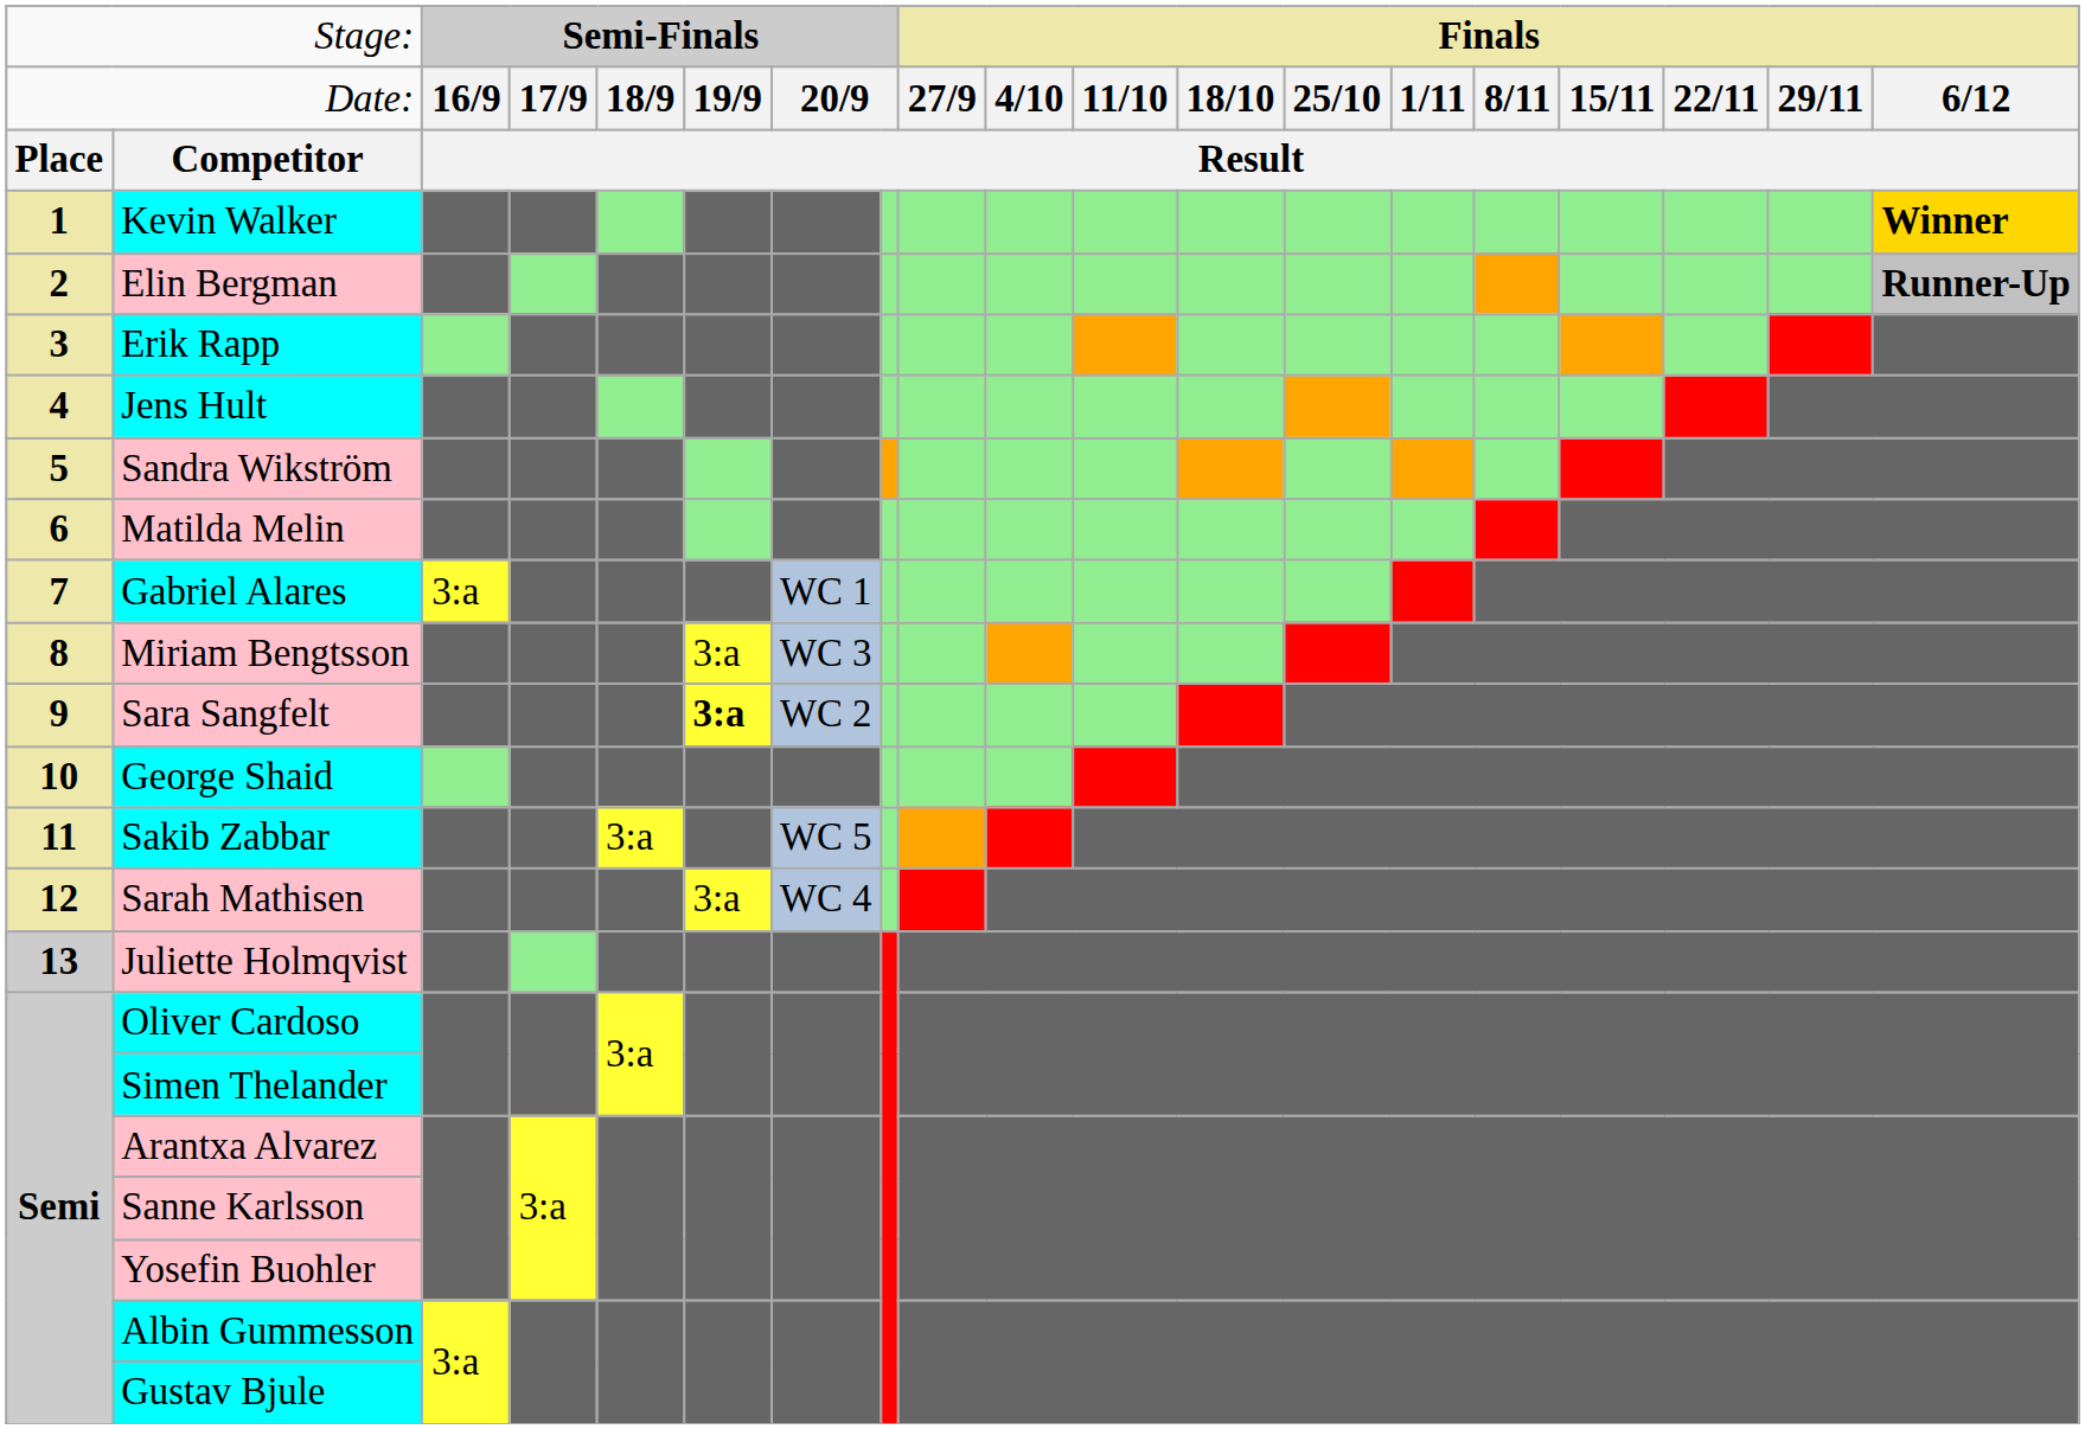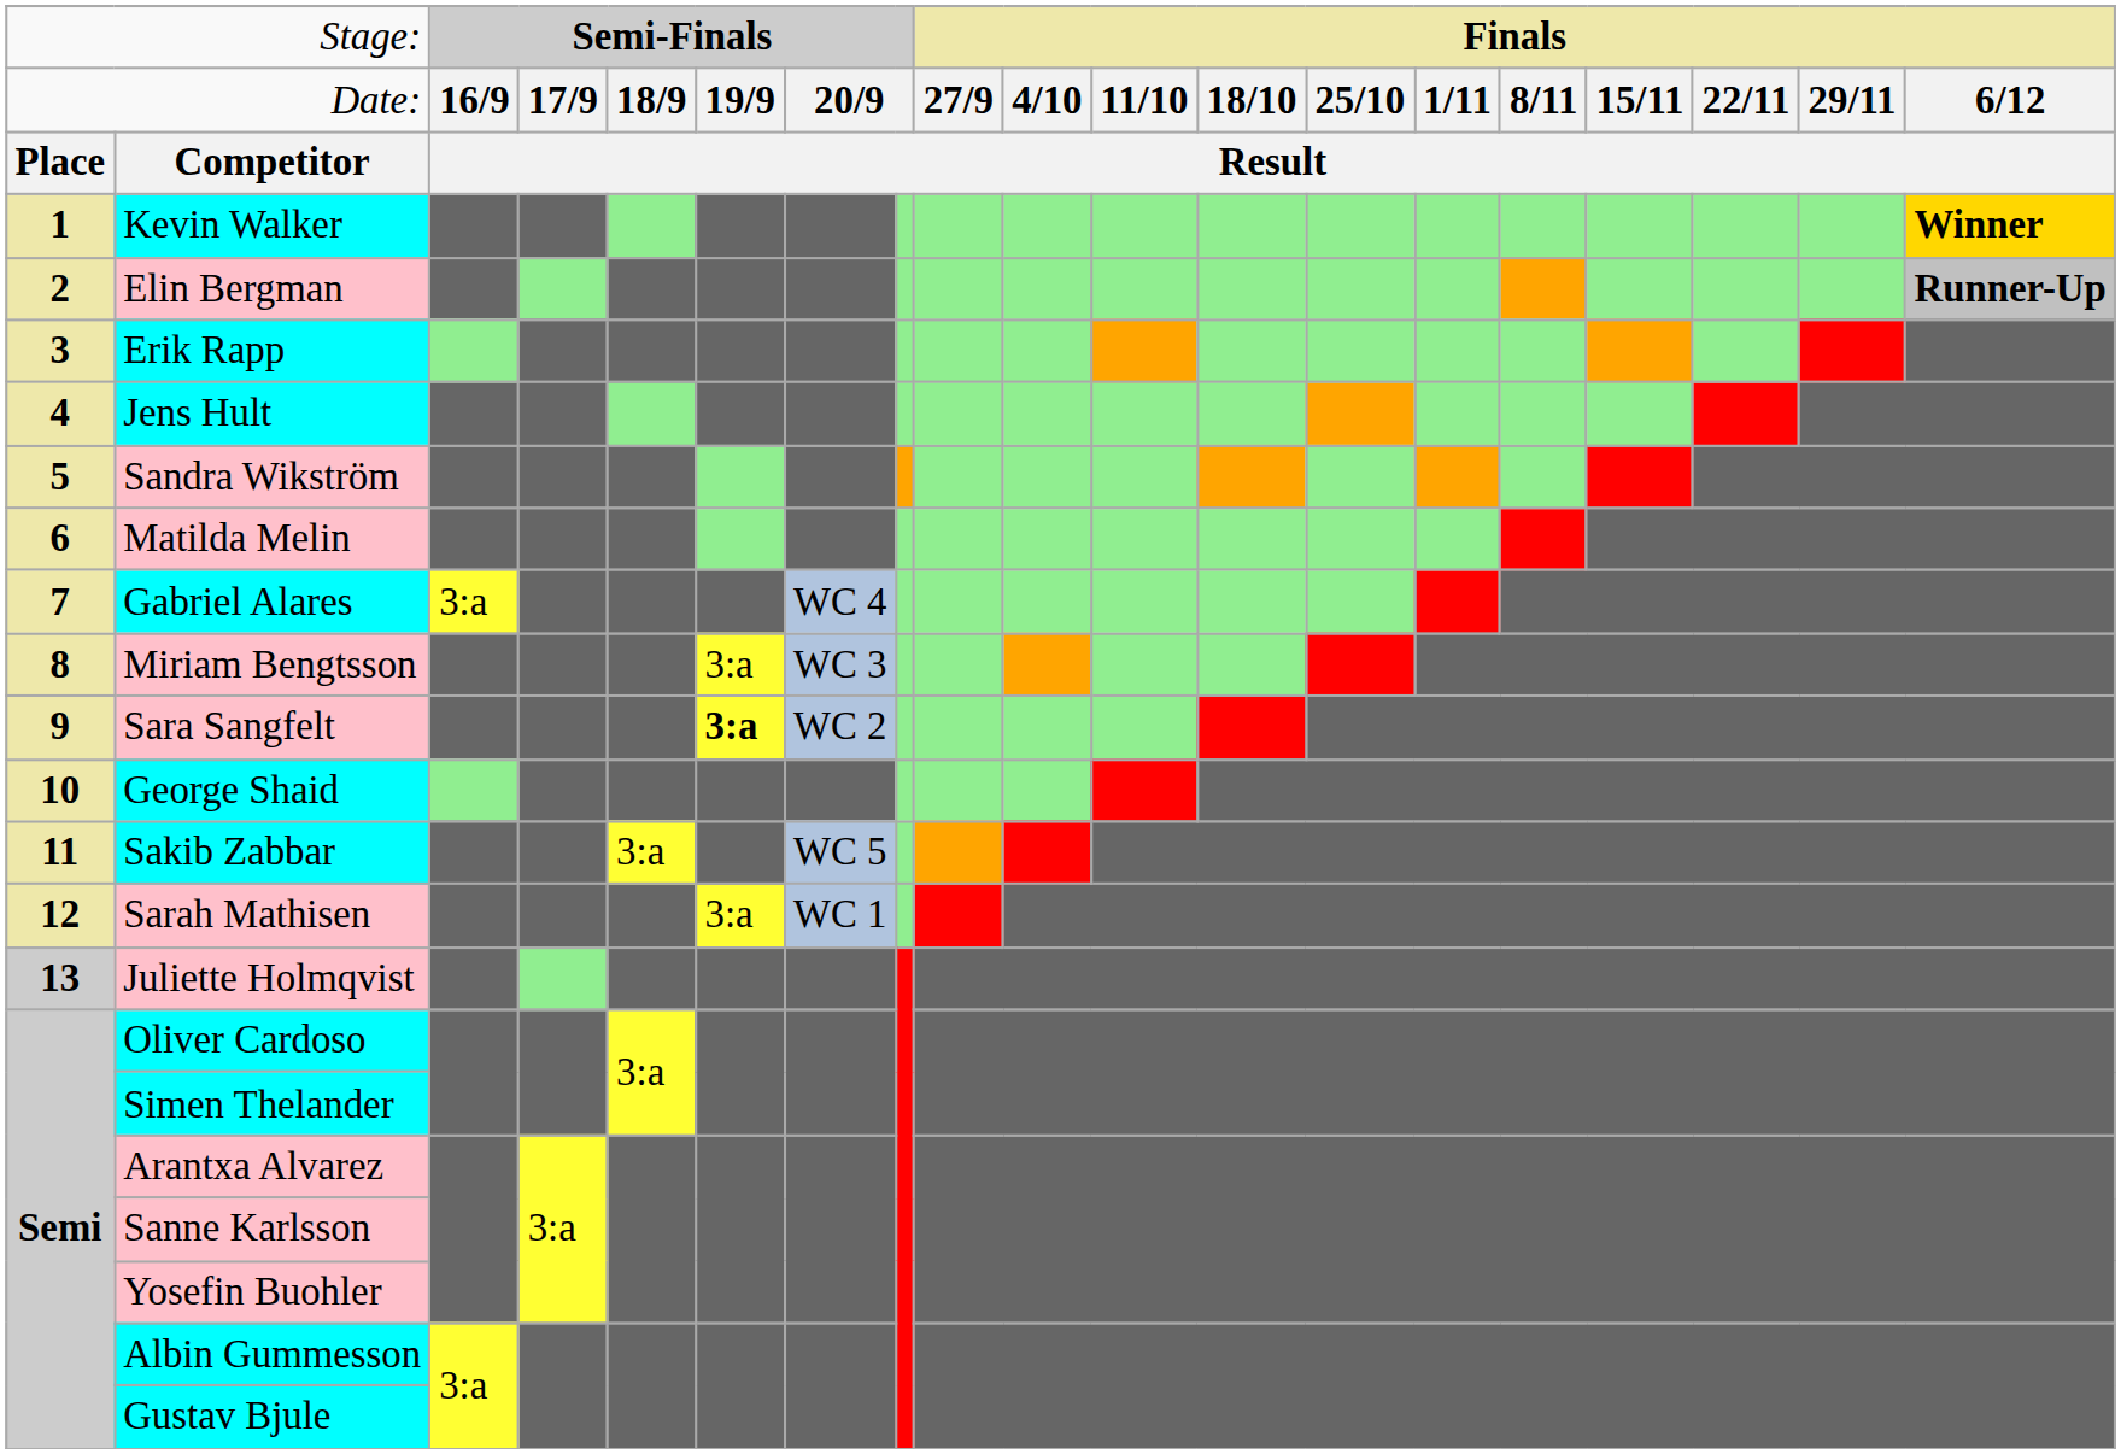 <table class="wikitable" align="center" style="margin:1em auto;">
 <tr>
 <td colspan="2" align="right"><em>Stage:</em></td>
 <td colspan="6" bgcolor="CCCCCC" align="Center"><strong>Semi-Finals</strong></td>
 <td colspan="11" bgcolor="palegoldenrod" align="Center"><strong>Finals</strong></td>
 </tr>
 <tr>
 <td colspan="2" align="right"><em>Date:</em></td>
 <th>16/9</th>
 <th>17/9</th>
 <th>18/9</th>
 <th>19/9</th>
 <th colspan=2>20/9</th>
 <th>27/9</th>
 <th>4/10</th>
 <th>11/10</th>
 <th>18/10</th>
 <th>25/10</th>
 <th>1/11</th>
 <th>8/11</th>
 <th>15/11</th>
 <th>22/11</th>
 <th>29/11</th>
 <th>6/12</th>
 </tr>
 <tr>
 <th>Place</th>
 <th>Competitor</th>
 <th colspan="19" align="center">Result</th>
 </tr>
 <tr>
 <td bgcolor="palegoldenrod" align="center"><strong>1</strong></td>
 <td bgcolor="cyan">Kevin Walker</td>
 <td bgcolor="666666"></td>
 <td bgcolor="666666"></td>
 <td style="background:lightgreen;"></td>
 <td bgcolor="666666"></td>
 <td bgcolor="666666"></td>
 <td style="background:lightgreen;"></td>
 <td style="background:lightgreen;"></td>
 <td style="background:lightgreen;"></td>
 <td style="background:lightgreen;"></td>
 <td style="background:lightgreen;"></td>
 <td style="background:lightgreen;"></td>
 <td style="background:lightgreen;"></td>
 <td style="background:lightgreen;"></td>
 <td style="background:lightgreen;"></td>
 <td style="background:lightgreen;"></td>
 <td style="background:lightgreen;"></td>
 <td Style="background: Gold"><strong>Winner</strong></td>
 </tr>
 <tr>
 <td bgcolor="palegoldenrod" align="center"><strong>2</strong></td>
 <td bgcolor="pink">Elin Bergman</td>
 <td bgcolor="666666"></td>
 <td style="background:lightgreen;"></td>
 <td bgcolor="666666"></td>
 <td bgcolor="666666"></td>
 <td bgcolor="666666"></td>
 <td style="background:lightgreen;"></td>
 <td style="background:lightgreen;"></td>
 <td style="background:lightgreen;"></td>
 <td style="background:lightgreen;"></td>
 <td style="background:lightgreen;"></td>
 <td style="background:lightgreen;"></td>
 <td style="background:lightgreen;"></td>
 <td style="background:Orange;"></td>
 <td style="background:lightgreen;"></td>
 <td style="background:lightgreen;"></td>
 <td style="background:lightgreen;"></td>
 <td Style="background: silver"><strong>Runner-Up</strong></td>
 </tr>
 <tr>
 <td bgcolor="palegoldenrod" align="center"><strong>3</strong></td>
 <td bgcolor="cyan">Erik Rapp</td>
 <td style="background:lightgreen;"></td>
 <td bgcolor="666666"></td>
 <td bgcolor="666666"></td>
 <td bgcolor="666666"></td>
 <td bgcolor="666666"></td>
 <td style="background:lightgreen;"></td>
 <td style="background:lightgreen;"></td>
 <td style="background:lightgreen;"></td>
 <td style="background:orange;"></td>
 <td style="background:lightgreen;"></td>
 <td style="background:lightgreen;"></td>
 <td style="background:lightgreen;"></td>
 <td style="background:lightgreen;"></td>
 <td style="background:orange;"></td>
 <td style="background:lightgreen;"></td>
 <td style="background:red;"></td>
 <td bgcolor="666666"></td>
 </tr>
 <tr>
 <td bgcolor="palegoldenrod" align="center"><strong>4</strong></td>
 <td bgcolor="cyan">Jens Hult</td>
 <td bgcolor="666666"></td>
 <td bgcolor="666666"></td>
 <td style="background:lightgreen;"></td>
 <td bgcolor="666666"></td>
 <td bgcolor="666666"></td>
 <td style="background:lightgreen;"></td>
 <td style="background:lightgreen;"></td>
 <td style="background:lightgreen;"></td>
 <td style="background:lightgreen;"></td>
 <td style="background:lightgreen;"></td>
 <td style="background:orange;"></td>
 <td style="background:lightgreen;"></td>
 <td style="background:lightgreen;"></td>
 <td style="background:lightgreen;"></td>
 <td style="background:red;"></td>
 <td bgcolor="666666" colspan=3></td>
 </tr>
 <tr>
 <td bgcolor="palegoldenrod" align="center"><strong>5</strong></td>
 <td bgcolor="pink">Sandra Wikström</td>
 <td bgcolor="666666"></td>
 <td bgcolor="666666"></td>
 <td bgcolor="666666"></td>
 <td style="background:lightgreen;"></td>
 <td bgcolor="666666"></td>
 <td style="background:orange;"></td>
 <td style="background:lightgreen;"></td>
 <td style="background:lightgreen;"></td>
 <td style="background:lightgreen;"></td>
 <td style="background:orange;"></td>
 <td style="background:lightgreen;"></td>
 <td style="background:orange;"></td>
 <td style="background:lightgreen;"></td>
 <td style="background:red;"></td>
 <td bgcolor="666666" colspan=4></td>
 </tr>
 <tr>
 <td bgcolor="palegoldenrod" align="center"><strong>6</strong></td>
 <td bgcolor="pink">Matilda Melin</td>
 <td bgcolor="666666"></td>
 <td bgcolor="666666"></td>
 <td bgcolor="666666"></td>
 <td style="background:lightgreen;"></td>
 <td bgcolor="666666"></td>
 <td style="background:lightgreen;"></td>
 <td style="background:lightgreen;"></td>
 <td style="background:lightgreen;"></td>
 <td style="background:lightgreen;"></td>
 <td style="background:lightgreen;"></td>
 <td style="background:lightgreen;"></td>
 <td style="background:lightgreen;"></td>
 <td style="background:red;"></td>
 <td bgcolor="666666" colspan=5></td>
 </tr>
 <tr>
 <td bgcolor="palegoldenrod" align="center"><strong>7</strong></td>
 <td bgcolor="cyan">Gabriel Alares</td>
 <td bgcolor="ffff33">3:a</td>
 <td bgcolor="666666"></td>
 <td bgcolor="666666"></td>
 <td bgcolor="666666"></td>
-<td style="background:lightsteelblue;">WC 1</td>
+<td style="background:lightsteelblue;">WC 4</td>
 <td style="background:lightgreen;"></td>
 <td style="background:lightgreen;"></td>
 <td style="background:lightgreen;"></td>
 <td style="background:lightgreen;"></td>
 <td style="background:lightgreen;"></td>
 <td style="background:lightgreen;"></td>
 <td style="background:red;"></td>
 <td bgcolor="666666" colspan=6></td>
 </tr>
 <tr>
 <td bgcolor="palegoldenrod" align="center"><strong>8</strong></td>
 <td bgcolor="pink">Miriam Bengtsson</td>
 <td bgcolor="666666"></td>
 <td bgcolor="666666"></td>
 <td bgcolor="666666"></td>
 <td bgcolor="ffff33">3:a</td>
 <td style="background:lightsteelblue;">WC 3</td>
 <td style="background:lightgreen;"></td>
 <td style="background:lightgreen;"></td>
 <td style="background:orange;"></td>
 <td style="background:lightgreen;"></td>
 <td style="background:lightgreen;"></td>
 <td style="background:red;"></td>
 <td bgcolor="666666" colspan=7></td>
 </tr>
 <tr>
 <td bgcolor="palegoldenrod" align="center"><strong>9</strong></td>
 <td bgcolor="pink">Sara Sangfelt</td>
 <td bgcolor="666666"></td>
 <td bgcolor="666666"></td>
 <td bgcolor="666666"></td>
 <td bgcolor="ffff33"><strong>3:a</strong></td>
 <td style="background:lightsteelblue;">WC 2</td>
 <td style="background:lightgreen;"></td>
 <td style="background:lightgreen;"></td>
 <td style="background:lightgreen;"></td>
 <td style="background:lightgreen;"></td>
 <td style="background:red;"></td>
 <td bgcolor="666666" colspan=8></td>
 </tr>
 <tr>
 <td bgcolor="palegoldenrod" align="center"><strong>10</strong></td>
 <td bgcolor="cyan">George Shaid</td>
 <td style="background:lightgreen;"></td>
 <td bgcolor="666666"></td>
 <td bgcolor="666666"></td>
 <td bgcolor="666666"></td>
 <td bgcolor="666666"></td>
 <td style="background:lightgreen;"></td>
 <td style="background:lightgreen;"></td>
 <td style="background:lightgreen;"></td>
 <td style="background:red;"></td>
 <td bgcolor="666666" colspan=9></td>
 </tr>
 <tr>
 <td bgcolor="palegoldenrod" align="center"><strong>11</strong></td>
 <td bgcolor="cyan">Sakib Zabbar</td>
 <td bgcolor="666666"></td>
 <td bgcolor="666666"></td>
 <td bgcolor="ffff33">3:a</td>
 <td bgcolor="666666"></td>
 <td style="background:lightsteelblue;">WC 5</td>
 <td style="background:lightgreen;"></td>
 <td style="background:orange;"></td>
 <td style="background:red;"></td>
 <td bgcolor="666666" colspan=10></td>
 </tr>
 <tr>
 <td bgcolor="palegoldenrod" align="center"><strong>12</strong></td>
 <td bgcolor="pink">Sarah Mathisen</td>
 <td bgcolor="666666"></td>
 <td bgcolor="666666"></td>
 <td bgcolor="666666"></td>
 <td bgcolor="ffff33">3:a</td>
-<td style="background:lightsteelblue;">WC 4</td>
+<td style="background:lightsteelblue;">WC 1</td>
 <td style="background:lightgreen;"></td>
 <td style="background:red;"></td>
 <td bgcolor="666666" colspan=11></td>
 </tr>
 <tr>
 <td bgcolor="CCCCCC" align="center"><strong>13</strong></td>
 <td bgcolor="pink">Juliette Holmqvist</td>
 <td bgcolor="666666"></td>
 <td style="background:lightgreen;"></td>
 <td bgcolor="666666"></td>
 <td bgcolor="666666"></td>
 <td bgcolor="666666"></td>
 <td style="background:red;" rowspan=8></td>
 <td bgcolor="666666" colspan=12></td>
 </tr>
 <tr>
 <td bgcolor="CCCCCC" align="center" rowspan=7><strong>Semi</strong></td>
 <td bgcolor="cyan">Oliver Cardoso</td>
 <td bgcolor="666666" rowspan=2></td>
 <td bgcolor="666666" rowspan=2></td>
 <td bgcolor="ffff33" rowspan=2>3:a</td>
 <td bgcolor="666666" rowspan=2></td>
 <td bgcolor="666666" rowspan=2></td>
 <td bgcolor="666666" rowspan=2 colspan=12></td>
 </tr>
 <tr>
 <td bgcolor="cyan">Simen Thelander</td>
 </tr>
 <tr>
 <td bgcolor="pink">Arantxa Alvarez</td>
 <td bgcolor="666666" rowspan=3></td>
 <td bgcolor="ffff33" rowspan=3>3:a</td>
 <td bgcolor="666666" rowspan=3></td>
 <td bgcolor="666666" rowspan=3></td>
 <td bgcolor="666666" rowspan=3></td>
 <td bgcolor="666666" rowspan=3 colspan=12></td>
 </tr>
 <tr>
 <td bgcolor="pink">Sanne Karlsson</td>
 </tr>
 <tr>
 <td bgcolor="pink">Yosefin Buohler</td>
 </tr>
 <tr>
 <td bgcolor="cyan">Albin Gummesson</td>
 <td bgcolor="ffff33" rowspan=2>3:a</td>
 <td bgcolor="666666" rowspan=2></td>
 <td bgcolor="666666" rowspan=2></td>
 <td bgcolor="666666" rowspan=2></td>
 <td bgcolor="666666" rowspan=2></td>
 <td bgcolor="666666" rowspan=2  colspan=12></td>
 </tr>
 <tr>
 <td bgcolor="cyan">Gustav Bjule</td>
 </tr>
 <tr>
 </tr>
 </table>
